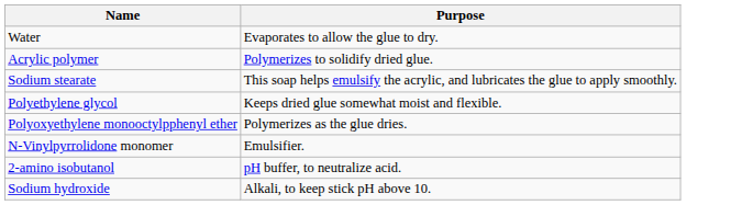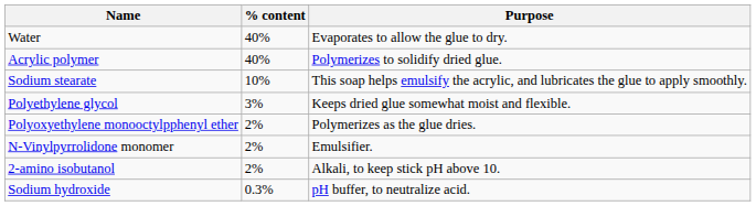 <table class="wikitable">
 <tr>
 <th>Name</th>
+<th>% content</th>
 <th>Purpose</th>
 </tr>
 <tr>
 <td>Water</td>
+<td>40%</td>
 <td>Evaporates to allow the glue to dry.</td>
 </tr>
 <tr>
 <td><a href='#'>Acrylic polymer</a></td>
+<td>40%</td>
 <td><a href='#'>Polymerizes</a> to solidify dried glue.</td>
 </tr>
 <tr>
 <td><a href='#'>Sodium stearate</a></td>
+<td>10%</td>
 <td>This soap helps <a href='#'>emulsify</a> the acrylic, and lubricates the glue to apply smoothly.</td>
 </tr>
 <tr>
 <td><a href='#'>Polyethylene glycol</a></td>
+<td>3%</td>
 <td>Keeps dried glue somewhat moist and flexible.</td>
 </tr>
 <tr>
 <td><a href='#'>Polyoxyethylene monooctylpphenyl ether</a></td>
+<td>2%</td>
 <td>Polymerizes as the glue dries.</td>
 </tr>
 <tr>
 <td><a href='#'>N-Vinylpyrrolidone</a> monomer</td>
+<td>2%</td>
 <td>Emulsifier.</td>
 </tr>
 <tr>
 <td><a href='#'>2-amino isobutanol</a></td>
-<td><a href='#'>pH</a> buffer, to neutralize acid.</td>
+<td>2%</td>
+<td>Alkali, to keep stick pH above 10.</td>
 </tr>
 <tr>
 <td><a href='#'>Sodium hydroxide</a></td>
-<td>Alkali, to keep stick pH above 10.</td>
+<td>0.3%</td>
+<td><a href='#'>pH</a> buffer, to neutralize acid.</td>
 </tr>
 </table>
